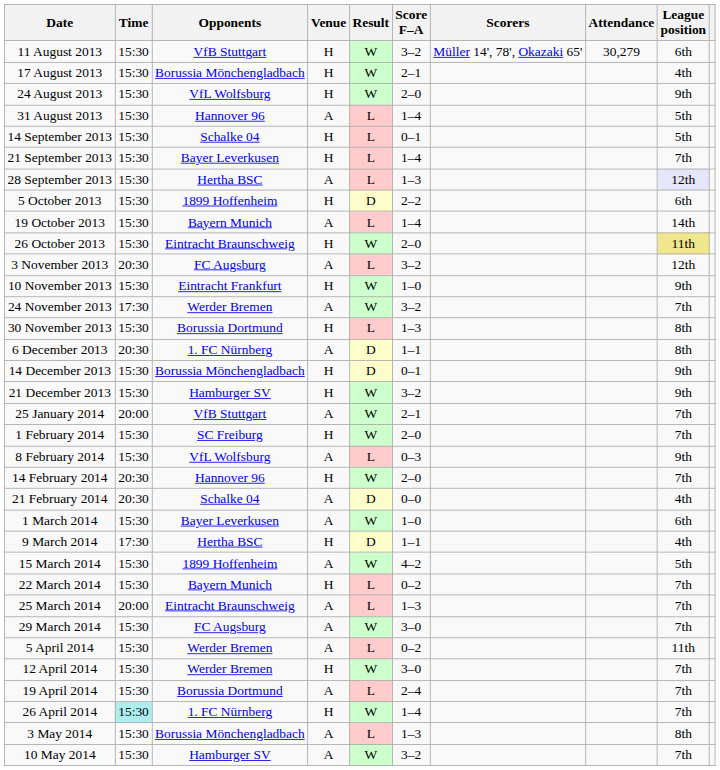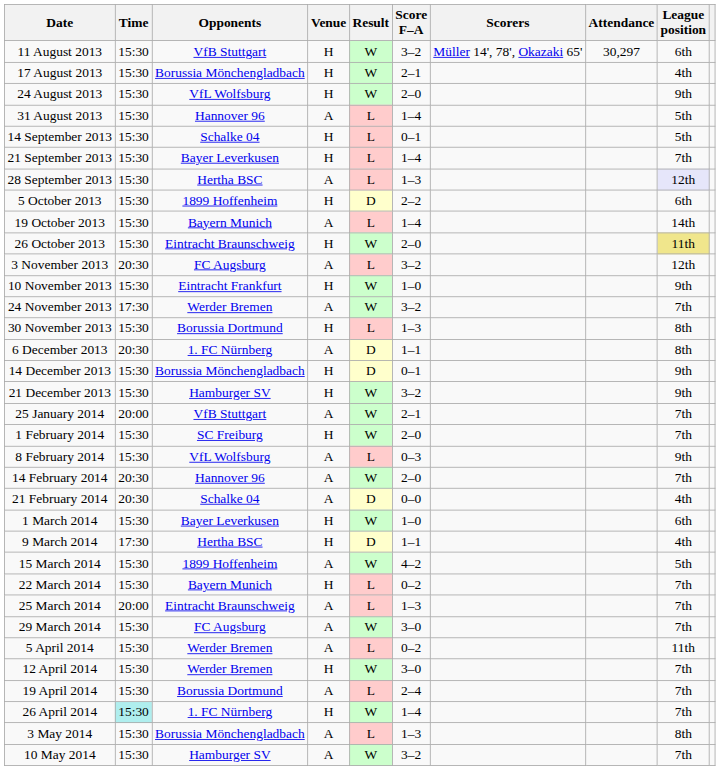 <table class="wikitable plainrowheaders sortable" style="text-align:center">
 <tr>
 <th scope=col>Date</th>
 <th scope=col>Time</th>
 <th scope=col>Opponents</th>
 <th scope=col>Venue</th>
 <th scope=col>Result</th>
 <th scope=col>Score<br>F–A</th>
 <th scope=col class=unsortable>Scorers</th>
 <th scope=col>Attendance</th>
 <th scope=col>League<br>position</th>
 <th scope=col class=unsortable></th>
 </tr>
 <tr>
 <td>11 August 2013</td>
 <td>15:30</td>
 <td><a href='#'>VfB Stuttgart</a></td>
 <td>H</td>
 <td bgcolor="#CCFFCC">W</td>
 <td>3–2</td>
 <td><a href='#'>Müller</a> 14', 78', <a href='#'>Okazaki</a> 65'</td>
-<td>30,279</td>
+<td>30,297</td>
 <td>6th</td>
 <td></td>
 </tr>
 <tr>
 <td>17 August 2013</td>
 <td>15:30</td>
 <td><a href='#'>Borussia Mönchengladbach</a></td>
 <td>H</td>
 <td bgcolor="#CCFFCC">W</td>
 <td>2–1</td>
 <td></td>
 <td></td>
 <td>4th</td>
 <td></td>
 </tr>
 <tr>
 <td>24 August 2013</td>
 <td>15:30</td>
 <td><a href='#'>VfL Wolfsburg</a></td>
 <td>H</td>
 <td bgcolor="#CCFFCC">W</td>
 <td>2–0</td>
 <td></td>
 <td></td>
 <td>9th</td>
 <td></td>
 </tr>
 <tr>
 <td>31 August 2013</td>
 <td>15:30</td>
 <td><a href='#'>Hannover 96</a></td>
 <td>A</td>
 <td bgcolor="#FFCCCC">L</td>
 <td>1–4</td>
 <td></td>
 <td></td>
 <td>5th</td>
 <td></td>
 </tr>
 <tr>
 <td>14 September 2013</td>
 <td>15:30</td>
 <td><a href='#'>Schalke 04</a></td>
 <td>H</td>
 <td bgcolor="#FFCCCC">L</td>
 <td>0–1</td>
 <td></td>
 <td></td>
 <td>5th</td>
 <td></td>
 </tr>
 <tr>
 <td>21 September 2013</td>
 <td>15:30</td>
 <td><a href='#'>Bayer Leverkusen</a></td>
 <td>H</td>
 <td bgcolor="#FFCCCC">L</td>
 <td>1–4</td>
 <td></td>
 <td></td>
 <td>7th</td>
 <td></td>
 </tr>
 <tr>
 <td>28 September 2013</td>
 <td>15:30</td>
 <td><a href='#'>Hertha BSC</a></td>
 <td>A</td>
 <td bgcolor="#FFCCCC">L</td>
 <td>1–3</td>
 <td></td>
 <td></td>
 <td style="background: lavender;">12th</td>
 <td></td>
 </tr>
 <tr>
 <td>5 October 2013</td>
 <td>15:30</td>
 <td><a href='#'>1899 Hoffenheim</a></td>
 <td>H</td>
 <td bgcolor="#FFFFCC">D</td>
 <td>2–2</td>
 <td></td>
 <td></td>
 <td>6th</td>
 <td></td>
 </tr>
 <tr>
 <td>19 October 2013</td>
 <td>15:30</td>
 <td><a href='#'>Bayern Munich</a></td>
 <td>A</td>
 <td bgcolor="#FFCCCC">L</td>
 <td>1–4</td>
 <td></td>
 <td></td>
 <td>14th</td>
 <td></td>
 </tr>
 <tr>
 <td>26 October 2013</td>
 <td>15:30</td>
 <td><a href='#'>Eintracht Braunschweig</a></td>
 <td>H</td>
 <td bgcolor="#CCFFCC">W</td>
 <td>2–0</td>
 <td></td>
 <td></td>
 <td style="background: khaki;">11th</td>
 <td></td>
 </tr>
 <tr>
 <td>3 November 2013</td>
 <td>20:30</td>
 <td><a href='#'>FC Augsburg</a></td>
 <td>A</td>
 <td bgcolor="#FFCCCC">L</td>
 <td>3–2</td>
 <td></td>
 <td></td>
 <td>12th</td>
 <td></td>
 </tr>
 <tr>
 <td>10 November 2013</td>
 <td>15:30</td>
 <td><a href='#'>Eintracht Frankfurt</a></td>
 <td>H</td>
 <td bgcolor="#CCFFCC">W</td>
 <td>1–0</td>
 <td></td>
 <td></td>
 <td>9th</td>
 <td></td>
 </tr>
 <tr>
 <td>24 November 2013</td>
 <td>17:30</td>
 <td><a href='#'>Werder Bremen</a></td>
 <td>A</td>
 <td bgcolor="#CCFFCC">W</td>
 <td>3–2</td>
 <td></td>
 <td></td>
 <td>7th</td>
 <td></td>
 </tr>
 <tr>
 <td>30 November 2013</td>
 <td>15:30</td>
 <td><a href='#'>Borussia Dortmund</a></td>
 <td>H</td>
 <td bgcolor="#FFCCCC">L</td>
 <td>1–3</td>
 <td></td>
 <td></td>
 <td>8th</td>
 <td></td>
 </tr>
 <tr>
 <td>6 December 2013</td>
 <td>20:30</td>
 <td><a href='#'>1. FC Nürnberg</a></td>
 <td>A</td>
 <td bgcolor="#FFFFCC">D</td>
 <td>1–1</td>
 <td></td>
 <td></td>
 <td>8th</td>
 <td></td>
 </tr>
 <tr>
 <td>14 December 2013</td>
 <td>15:30</td>
 <td><a href='#'>Borussia Mönchengladbach</a></td>
 <td>H</td>
 <td bgcolor="#FFFFCC">D</td>
 <td>0–1</td>
 <td></td>
 <td></td>
 <td>9th</td>
 <td></td>
 </tr>
 <tr>
 <td>21 December 2013</td>
 <td>15:30</td>
 <td><a href='#'>Hamburger SV</a></td>
 <td>H</td>
 <td bgcolor="#CCFFCC">W</td>
 <td>3–2</td>
 <td></td>
 <td></td>
 <td>9th</td>
 <td></td>
 </tr>
 <tr>
 <td>25 January 2014</td>
 <td>20:00</td>
 <td><a href='#'>VfB Stuttgart</a></td>
 <td>A</td>
 <td bgcolor="#CCFFCC">W</td>
 <td>2–1</td>
 <td></td>
 <td></td>
 <td>7th</td>
 <td></td>
 </tr>
 <tr>
 <td>1 February 2014</td>
 <td>15:30</td>
 <td><a href='#'>SC Freiburg</a></td>
 <td>H</td>
 <td bgcolor="#CCFFCC">W</td>
 <td>2–0</td>
 <td></td>
 <td></td>
 <td>7th</td>
 <td></td>
 </tr>
 <tr>
 <td>8 February 2014</td>
 <td>15:30</td>
 <td><a href='#'>VfL Wolfsburg</a></td>
 <td>A</td>
 <td bgcolor="#FFCCCC">L</td>
 <td>0–3</td>
 <td></td>
 <td></td>
 <td>9th</td>
 <td></td>
 </tr>
 <tr>
 <td>14 February 2014</td>
 <td>20:30</td>
 <td><a href='#'>Hannover 96</a></td>
-<td>H</td>
+<td>A</td>
 <td bgcolor="#CCFFCC">W</td>
 <td>2–0</td>
 <td></td>
 <td></td>
 <td>7th</td>
 <td></td>
 </tr>
 <tr>
 <td>21 February 2014</td>
 <td>20:30</td>
 <td><a href='#'>Schalke 04</a></td>
 <td>A</td>
 <td bgcolor="#FFFFCC">D</td>
 <td>0–0</td>
 <td></td>
 <td></td>
 <td>4th</td>
 <td></td>
 </tr>
 <tr>
 <td>1 March 2014</td>
 <td>15:30</td>
 <td><a href='#'>Bayer Leverkusen</a></td>
-<td>A</td>
+<td>H</td>
 <td bgcolor="#CCFFCC">W</td>
 <td>1–0</td>
 <td></td>
 <td></td>
 <td>6th</td>
 <td></td>
 </tr>
 <tr>
 <td>9 March 2014</td>
 <td>17:30</td>
 <td><a href='#'>Hertha BSC</a></td>
 <td>H</td>
 <td bgcolor="#FFFFCC">D</td>
 <td>1–1</td>
 <td></td>
 <td></td>
 <td>4th</td>
 <td></td>
 </tr>
 <tr>
 <td>15 March 2014</td>
 <td>15:30</td>
 <td><a href='#'>1899 Hoffenheim</a></td>
 <td>A</td>
 <td bgcolor="#CCFFCC">W</td>
 <td>4–2</td>
 <td></td>
 <td></td>
 <td>5th</td>
 <td></td>
 </tr>
 <tr>
 <td>22 March 2014</td>
 <td>15:30</td>
 <td><a href='#'>Bayern Munich</a></td>
 <td>H</td>
 <td bgcolor="#FFCCCC">L</td>
 <td>0–2</td>
 <td></td>
 <td></td>
 <td>7th</td>
 <td></td>
 </tr>
 <tr>
 <td>25 March 2014</td>
 <td>20:00</td>
 <td><a href='#'>Eintracht Braunschweig</a></td>
 <td>A</td>
 <td bgcolor="#FFCCCC">L</td>
 <td>1–3</td>
 <td></td>
 <td></td>
 <td>7th</td>
 <td></td>
 </tr>
 <tr>
 <td>29 March 2014</td>
 <td>15:30</td>
 <td><a href='#'>FC Augsburg</a></td>
 <td>A</td>
 <td bgcolor="#CCFFCC">W</td>
 <td>3–0</td>
 <td></td>
 <td></td>
 <td>7th</td>
 <td></td>
 </tr>
 <tr>
 <td>5 April 2014</td>
 <td>15:30</td>
 <td><a href='#'>Werder Bremen</a></td>
 <td>A</td>
 <td bgcolor="#FFCCCC">L</td>
 <td>0–2</td>
 <td></td>
 <td></td>
 <td>11th</td>
 <td></td>
 </tr>
 <tr>
 <td>12 April 2014</td>
 <td>15:30</td>
 <td><a href='#'>Werder Bremen</a></td>
 <td>H</td>
 <td bgcolor="#CCFFCC">W</td>
 <td>3–0</td>
 <td></td>
 <td></td>
 <td>7th</td>
 <td></td>
 </tr>
 <tr>
 <td>19 April 2014</td>
 <td>15:30</td>
 <td><a href='#'>Borussia Dortmund</a></td>
 <td>A</td>
 <td bgcolor="#FFCCCC">L</td>
 <td>2–4</td>
 <td></td>
 <td></td>
 <td>7th</td>
 <td></td>
 </tr>
 <tr>
 <td>26 April 2014</td>
 <td style="background: paleturquoise;">15:30</td>
 <td><a href='#'>1. FC Nürnberg</a></td>
 <td>H</td>
 <td bgcolor="#CCFFCC">W</td>
 <td>1–4</td>
 <td></td>
 <td></td>
 <td>7th</td>
 <td></td>
 </tr>
 <tr>
 <td>3 May 2014</td>
 <td>15:30</td>
 <td><a href='#'>Borussia Mönchengladbach</a></td>
 <td>A</td>
 <td bgcolor="#FFCCCC">L</td>
 <td>1–3</td>
 <td></td>
 <td></td>
 <td>8th</td>
 <td></td>
 </tr>
 <tr>
 <td>10 May 2014</td>
 <td>15:30</td>
 <td><a href='#'>Hamburger SV</a></td>
 <td>A</td>
 <td bgcolor="#CCFFCC">W</td>
 <td>3–2</td>
 <td></td>
 <td></td>
 <td>7th</td>
 <td></td>
 </tr>
 </table>
